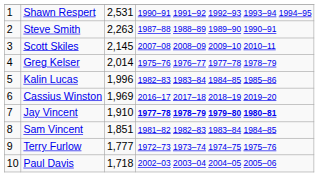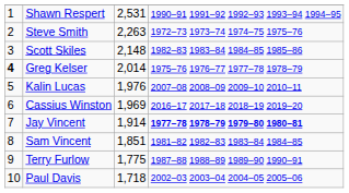 <table class="wikitable">
 <tr>
 </tr>
 <tr>
 <td>1</td>
 <td><a href='#'>Shawn Respert</a></td>
 <td>2,531</td>
 <td style="font-size:80%;"><a href='#'>1990–91</a> <a href='#'>1991–92</a> <a href='#'>1992–93</a> <a href='#'>1993–94</a> <a href='#'>1994–95</a></td>
 </tr>
 <tr>
 <td>2</td>
 <td><a href='#'>Steve Smith</a></td>
 <td>2,263</td>
-<td style="font-size:80%;"><a href='#'>1987–88</a> <a href='#'>1988–89</a> <a href='#'>1989–90</a> <a href='#'>1990–91</a></td>
+<td style="font-size:80%;"><a href='#'>1972–73</a> <a href='#'>1973–74</a> <a href='#'>1974–75</a> <a href='#'>1975–76</a></td>
 </tr>
 <tr>
 <td>3</td>
 <td><a href='#'>Scott Skiles</a></td>
-<td>2,145</td>
-<td style="font-size:80%;"><a href='#'>2007–08</a> <a href='#'>2008–09</a> <a href='#'>2009–10</a> <a href='#'>2010–11</a></td>
+<td>2,148</td>
+<td style="font-size:80%;"><a href='#'>1982–83</a> <a href='#'>1983–84</a> <a href='#'>1984–85</a> <a href='#'>1985–86</a></td>
 </tr>
 <tr>
-<td>4</td>
+<td><strong>4</strong></td>
 <td><a href='#'>Greg Kelser</a></td>
 <td>2,014</td>
 <td style="font-size:80%;"><a href='#'>1975–76</a> <a href='#'>1976–77</a> <a href='#'>1977–78</a> <a href='#'>1978–79</a></td>
 </tr>
 <tr>
 <td>5</td>
 <td><a href='#'>Kalin Lucas</a></td>
-<td>1,996</td>
-<td style="font-size:80%;"><a href='#'>1982–83</a> <a href='#'>1983–84</a> <a href='#'>1984–85</a> <a href='#'>1985–86</a></td>
+<td>1,976</td>
+<td style="font-size:80%;"><a href='#'>2007–08</a> <a href='#'>2008–09</a> <a href='#'>2009–10</a> <a href='#'>2010–11</a></td>
 </tr>
 <tr>
 <td>6</td>
 <td><a href='#'>Cassius Winston</a></td>
 <td>1,969</td>
 <td style="font-size:80%;"><a href='#'>2016–17</a> <a href='#'>2017–18</a> <a href='#'>2018–19</a> <a href='#'>2019–20</a></td>
 </tr>
 <tr>
 <td>7</td>
 <td><a href='#'>Jay Vincent</a></td>
-<td>1,910</td>
+<td>1,914</td>
 <td style="font-size:80%;"><strong><a href='#'>1977–78</a> <a href='#'>1978–79</a> <a href='#'>1979–80</a> <a href='#'>1980–81</a></strong></td>
 </tr>
 <tr>
 <td>8</td>
 <td><a href='#'>Sam Vincent</a></td>
 <td>1,851</td>
 <td style="font-size:80%;"><a href='#'>1981–82</a> <a href='#'>1982–83</a> <a href='#'>1983–84</a> <a href='#'>1984–85</a></td>
 </tr>
 <tr>
 <td>9</td>
 <td><a href='#'>Terry Furlow</a></td>
-<td>1,777</td>
-<td style="font-size:80%;"><a href='#'>1972–73</a> <a href='#'>1973–74</a> <a href='#'>1974–75</a> <a href='#'>1975–76</a></td>
+<td>1,775</td>
+<td style="font-size:80%;"><a href='#'>1987–88</a> <a href='#'>1988–89</a> <a href='#'>1989–90</a> <a href='#'>1990–91</a></td>
 </tr>
 <tr>
 <td>10</td>
 <td><a href='#'>Paul Davis</a></td>
 <td>1,718</td>
 <td style="font-size:80%;"><a href='#'>2002–03</a> <a href='#'>2003–04</a> <a href='#'>2004–05</a> <a href='#'>2005–06</a></td>
 </tr>
 </table>
